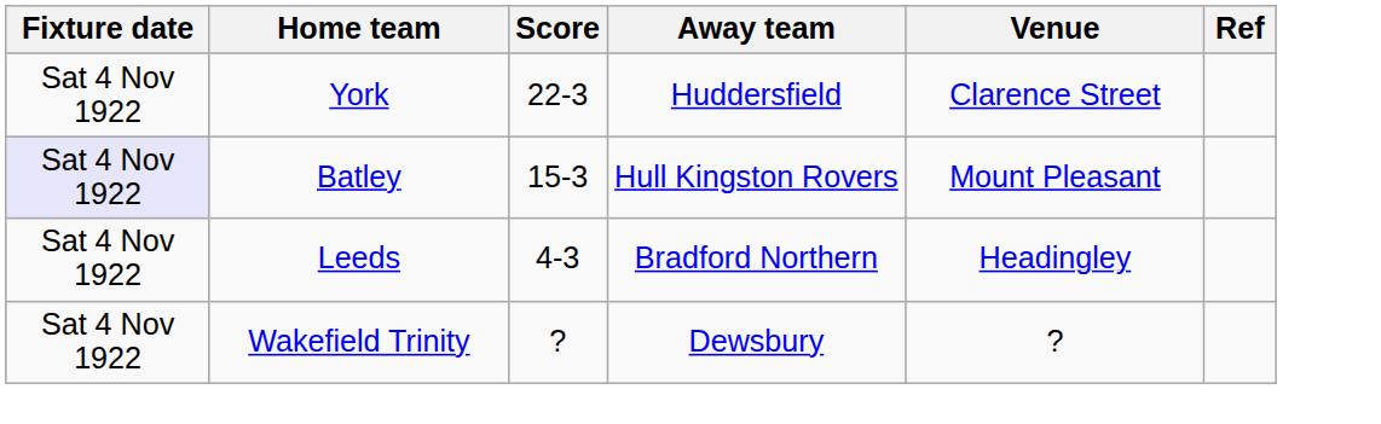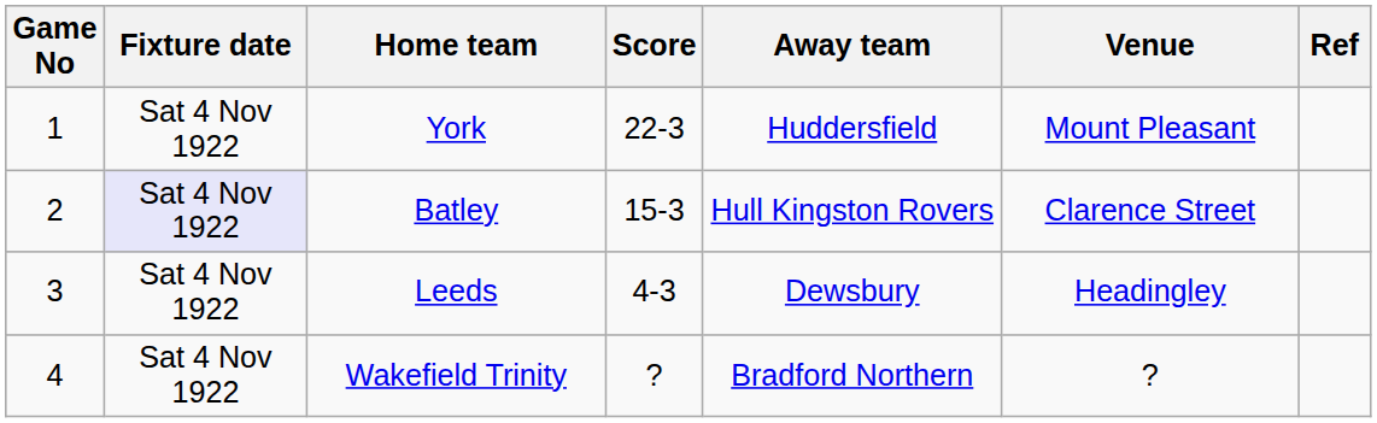 <table class="wikitable" style="text-align:center;">
 <tr>
+<th width=20 abbr="No">Game No</th>
 <th width=100 abbr="Date">Fixture date</th>
 <th width=150 abbr="Home team">Home team</th>
 <th width=20 abbr="Score">Score</th>
 <th width=150 abbr="Away team">Away team</th>
 <th width=150 abbr="Venue">Venue</th>
 <th width=30 abbr="Ref">Ref</th>
 </tr>
 <tr>
+<td>1</td>
 <td>Sat 4 Nov 1922</td>
 <td><a href='#'>York</a></td>
 <td>22-3</td>
 <td><a href='#'>Huddersfield</a></td>
+<td><a href='#'>Mount Pleasant</a></td>
+<td></td>
+</tr>
+<tr>
+<td>2</td>
+<td style="background: lavender;">Sat 4 Nov 1922</td>
+<td><a href='#'>Batley</a></td>
+<td>15-3</td>
+<td><a href='#'>Hull Kingston Rovers</a></td>
 <td><a href='#'>Clarence Street</a></td>
 <td></td>
 </tr>
 <tr>
-<td style="background: lavender;">Sat 4 Nov 1922</td>
-<td><a href='#'>Batley</a></td>
-<td>15-3</td>
-<td><a href='#'>Hull Kingston Rovers</a></td>
-<td><a href='#'>Mount Pleasant</a></td>
-<td></td>
-</tr>
-<tr>
+<td>3</td>
 <td>Sat 4 Nov 1922</td>
 <td><a href='#'>Leeds</a></td>
 <td>4-3</td>
-<td><a href='#'>Bradford Northern</a></td>
+<td><a href='#'>Dewsbury</a></td>
 <td><a href='#'>Headingley</a></td>
 <td></td>
 </tr>
 <tr>
+<td>4</td>
 <td>Sat 4 Nov 1922</td>
 <td><a href='#'>Wakefield Trinity</a></td>
 <td>?</td>
-<td><a href='#'>Dewsbury</a></td>
+<td><a href='#'>Bradford Northern</a></td>
 <td>?</td>
 <td></td>
 </tr>
 </table>
